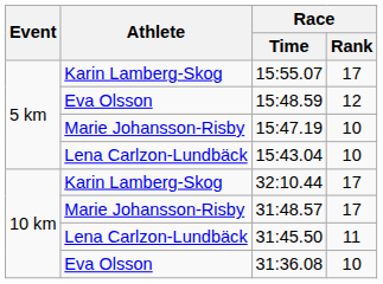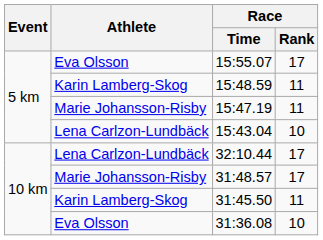 <table class="wikitable" border="1" style="font-size:90%">
 <tr>
 <th rowspan=2>Event</th>
 <th rowspan=2>Athlete</th>
 <th colspan=2>Race</th>
 </tr>
 <tr>
 <th>Time</th>
 <th>Rank</th>
 </tr>
 <tr>
 <td rowspan=4>5 km</td>
-<td><a href='#'>Karin Lamberg-Skog</a></td>
+<td><a href='#'>Eva Olsson</a></td>
 <td align=center>15:55.07</td>
 <td align=center>17</td>
 </tr>
 <tr>
-<td><a href='#'>Eva Olsson</a></td>
+<td><a href='#'>Karin Lamberg-Skog</a></td>
 <td align=center>15:48.59</td>
-<td align=center>12</td>
+<td align=center>11</td>
 </tr>
 <tr>
 <td><a href='#'>Marie Johansson-Risby</a></td>
 <td align=center>15:47.19</td>
-<td align=center>10</td>
+<td align=center>11</td>
 </tr>
 <tr>
 <td><a href='#'>Lena Carlzon-Lundbäck</a></td>
 <td align=center>15:43.04</td>
 <td align=center>10</td>
 </tr>
 <tr>
 <td rowspan=4>10 km</td>
-<td><a href='#'>Karin Lamberg-Skog</a></td>
+<td><a href='#'>Lena Carlzon-Lundbäck</a></td>
 <td align=center>32:10.44</td>
 <td align=center>17</td>
 </tr>
 <tr>
 <td><a href='#'>Marie Johansson-Risby</a></td>
 <td align=center>31:48.57</td>
 <td align=center>17</td>
 </tr>
 <tr>
-<td><a href='#'>Lena Carlzon-Lundbäck</a></td>
+<td><a href='#'>Karin Lamberg-Skog</a></td>
 <td align=center>31:45.50</td>
 <td align=center>11</td>
 </tr>
 <tr>
 <td><a href='#'>Eva Olsson</a></td>
 <td align=center>31:36.08</td>
 <td align=center>10</td>
 </tr>
 </table>
